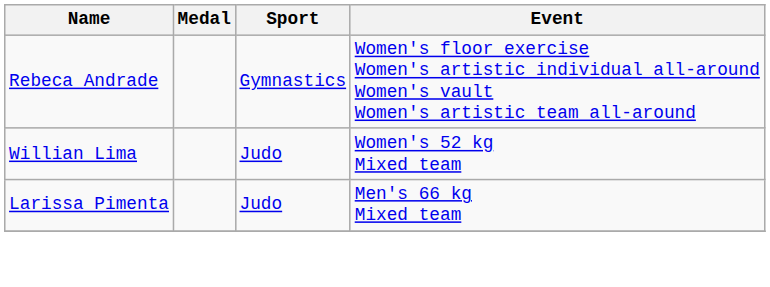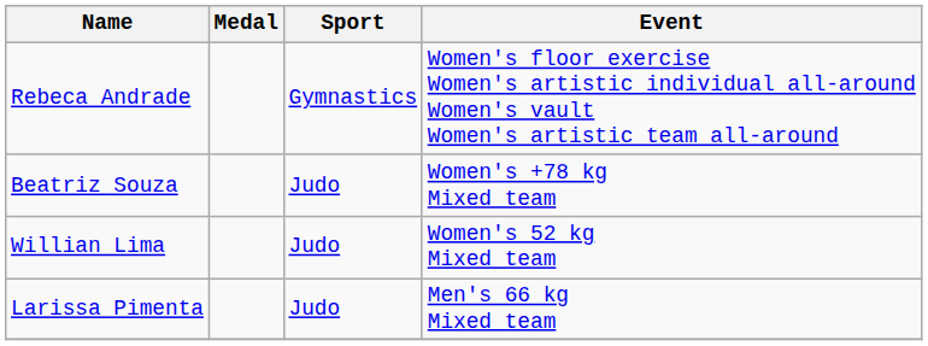 <table class="wikitable" style="font-size:90%">
 <tr>
 <th>Name</th>
 <th>Medal</th>
 <th>Sport</th>
 <th>Event</th>
 </tr>
 <tr>
 <td><a href='#'>Rebeca Andrade</a></td>
 <td><br><br><br></td>
 <td><a href='#'>Gymnastics</a></td>
 <td><a href='#'>Women's floor exercise</a><br><a href='#'>Women's artistic individual all-around</a><br><a href='#'>Women's vault</a><br><a href='#'>Women's artistic team all-around</a></td>
+</tr>
+<tr>
+<td><a href='#'>Beatriz Souza</a></td>
+<td><br></td>
+<td><a href='#'>Judo</a></td>
+<td><a href='#'>Women's +78 kg</a><br><a href='#'>Mixed team</a></td>
 </tr>
 <tr>
 <td><a href='#'>Willian Lima</a></td>
 <td><br></td>
 <td><a href='#'>Judo</a></td>
 <td><a href='#'>Women's 52 kg</a><br><a href='#'>Mixed team</a></td>
 </tr>
 <tr>
 <td><a href='#'>Larissa Pimenta</a></td>
 <td><br></td>
 <td><a href='#'>Judo</a></td>
 <td><a href='#'>Men's 66 kg</a><br><a href='#'>Mixed team</a></td>
 </tr>
 <tr>
 </tr>
 </table>
